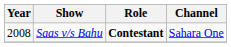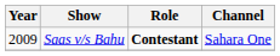 <table class="wikitable sortable">
 <tr>
 <th>Year</th>
 <th>Show</th>
 <th>Role</th>
 <th>Channel</th>
 </tr>
 <tr>
-<td>2008</td>
+<td>2009</td>
 <td><em><a href='#'>Saas v/s Bahu</a></em></td>
 <td><strong>Contestant</strong></td>
 <td><a href='#'>Sahara One</a></td>
 </tr>
 <tr>
 </tr>
 </table>
